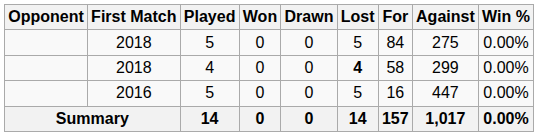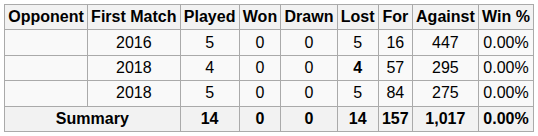 <table class="wikitable sortable" style="text-align:center;">
 <tr>
 <th>Opponent</th>
 <th>First Match</th>
 <th>Played</th>
 <th>Won</th>
 <th>Drawn</th>
 <th>Lost</th>
 <th>For</th>
 <th>Against</th>
 <th>Win %</th>
 </tr>
 <tr>
 <td style="text-align: left;"></td>
-<td>2018</td>
+<td>2016</td>
 <td>5</td>
 <td>0</td>
 <td>0</td>
 <td>5</td>
-<td>84</td>
-<td>275</td>
+<td>16</td>
+<td>447</td>
 <td>0.00%</td>
 </tr>
 <tr>
 <td style="text-align: left;"></td>
 <td>2018</td>
 <td>4</td>
 <td>0</td>
 <td>0</td>
 <td><strong>4</strong></td>
-<td>58</td>
-<td>299</td>
+<td>57</td>
+<td>295</td>
 <td>0.00%</td>
 </tr>
 <tr>
 <td style="text-align: left;"></td>
-<td>2016</td>
+<td>2018</td>
 <td>5</td>
 <td>0</td>
 <td>0</td>
 <td>5</td>
-<td>16</td>
-<td>447</td>
+<td>84</td>
+<td>275</td>
 <td>0.00%</td>
 </tr>
 <tr>
 <th colspan="2">Summary</th>
 <th>14</th>
 <th>0</th>
 <th>0</th>
 <th>14</th>
 <th>157</th>
 <th>1,017</th>
 <th>0.00%</th>
 </tr>
 </table>
